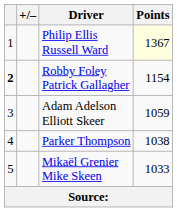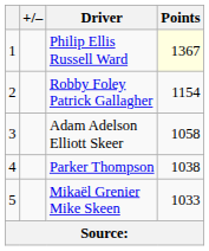 <table class="wikitable" style="font-size: 95%;">
 <tr>
 <th scope="col"></th>
 <th scope="col">+/–</th>
 <th scope="col">Driver</th>
 <th scope="col">Points</th>
 </tr>
 <tr>
 <td align=center>1</td>
 <td align=left></td>
 <td> <a href='#'>Philip Ellis</a><br> <a href='#'>Russell Ward</a></td>
 <td align=right style="background: lightyellow;">1367</td>
 </tr>
 <tr>
-<td align=center><strong>2</strong></td>
+<td align=center>2</td>
 <td align=left></td>
 <td> <a href='#'>Robby Foley</a><br> <a href='#'>Patrick Gallagher</a></td>
 <td align=right>1154</td>
 </tr>
 <tr>
 <td align=center>3</td>
 <td align=left></td>
 <td> Adam Adelson<br> Elliott Skeer</td>
-<td align=right>1059</td>
+<td align=right>1058</td>
 </tr>
 <tr>
 <td align=center>4</td>
 <td align=left></td>
 <td> <a href='#'>Parker Thompson</a></td>
 <td align=right>1038</td>
 </tr>
 <tr>
 <td align=center>5</td>
 <td align=left></td>
 <td> <a href='#'>Mikaël Grenier</a><br> <a href='#'>Mike Skeen</a></td>
 <td align=right>1033</td>
 </tr>
 <tr>
 <th colspan=5>Source:</th>
 </tr>
 </table>
